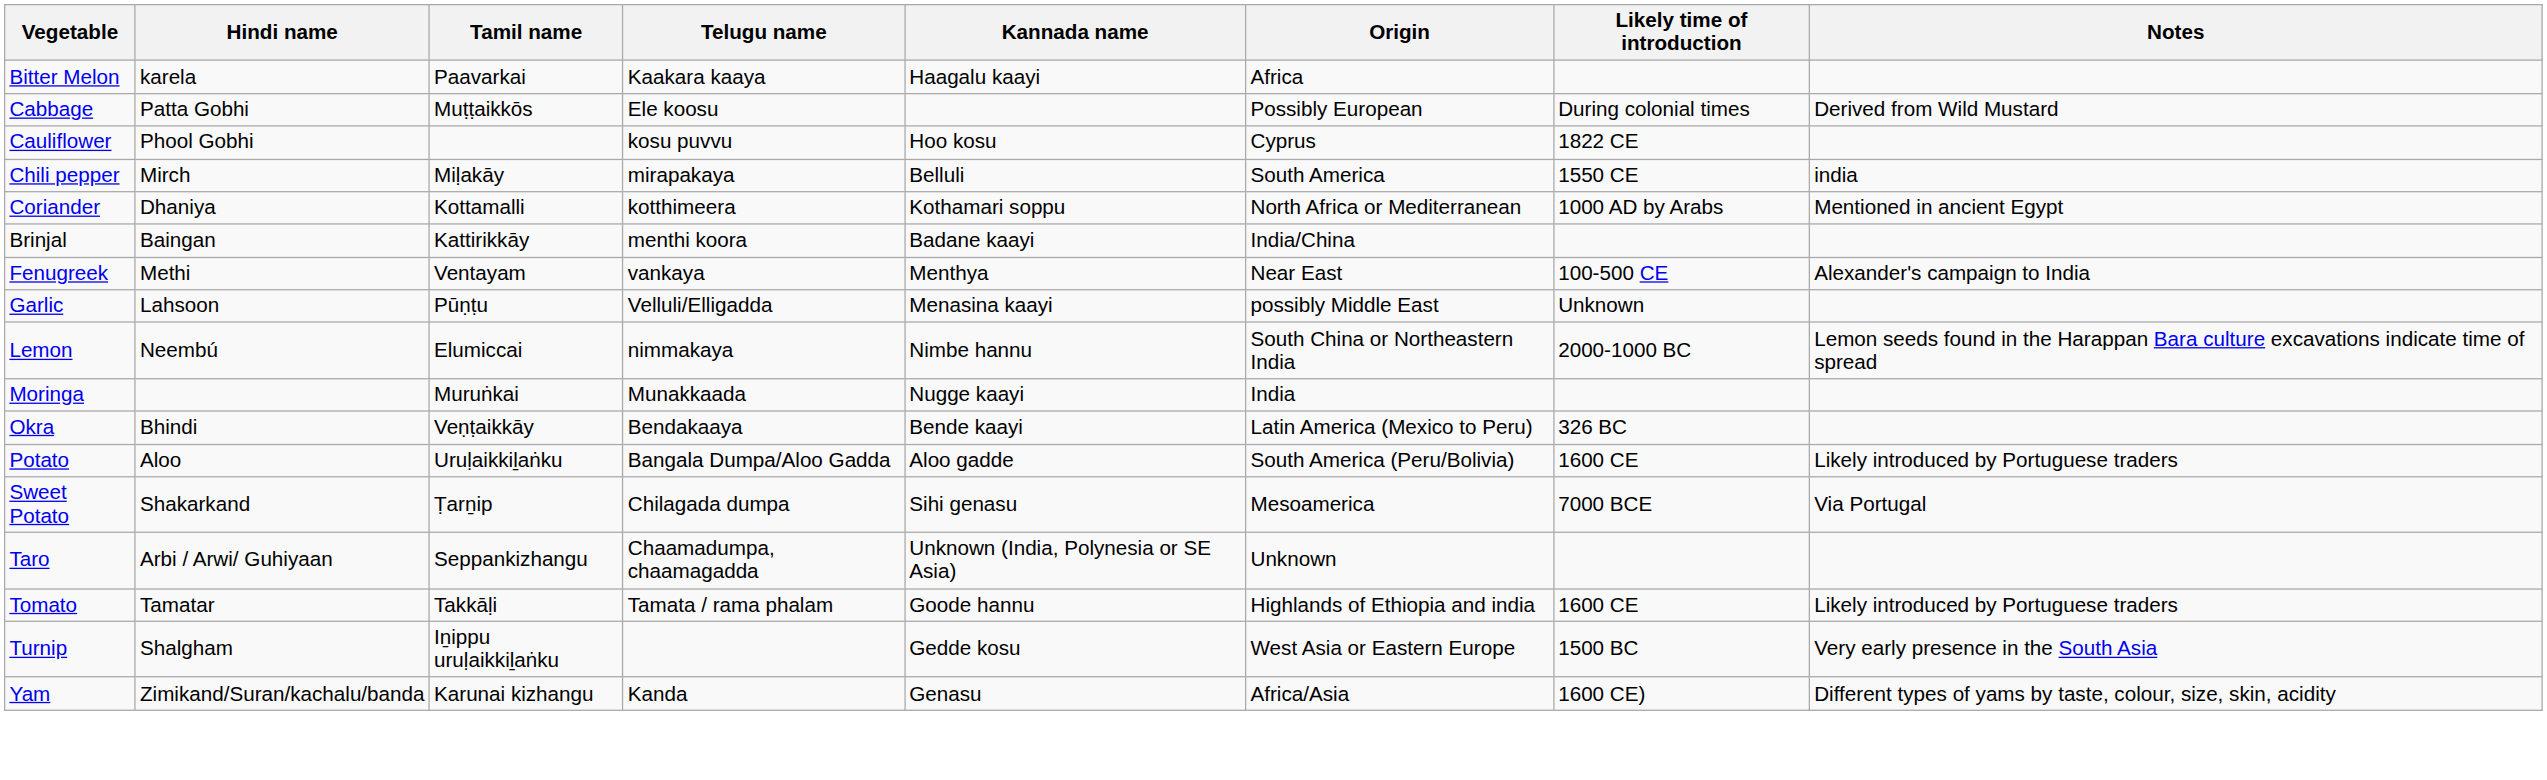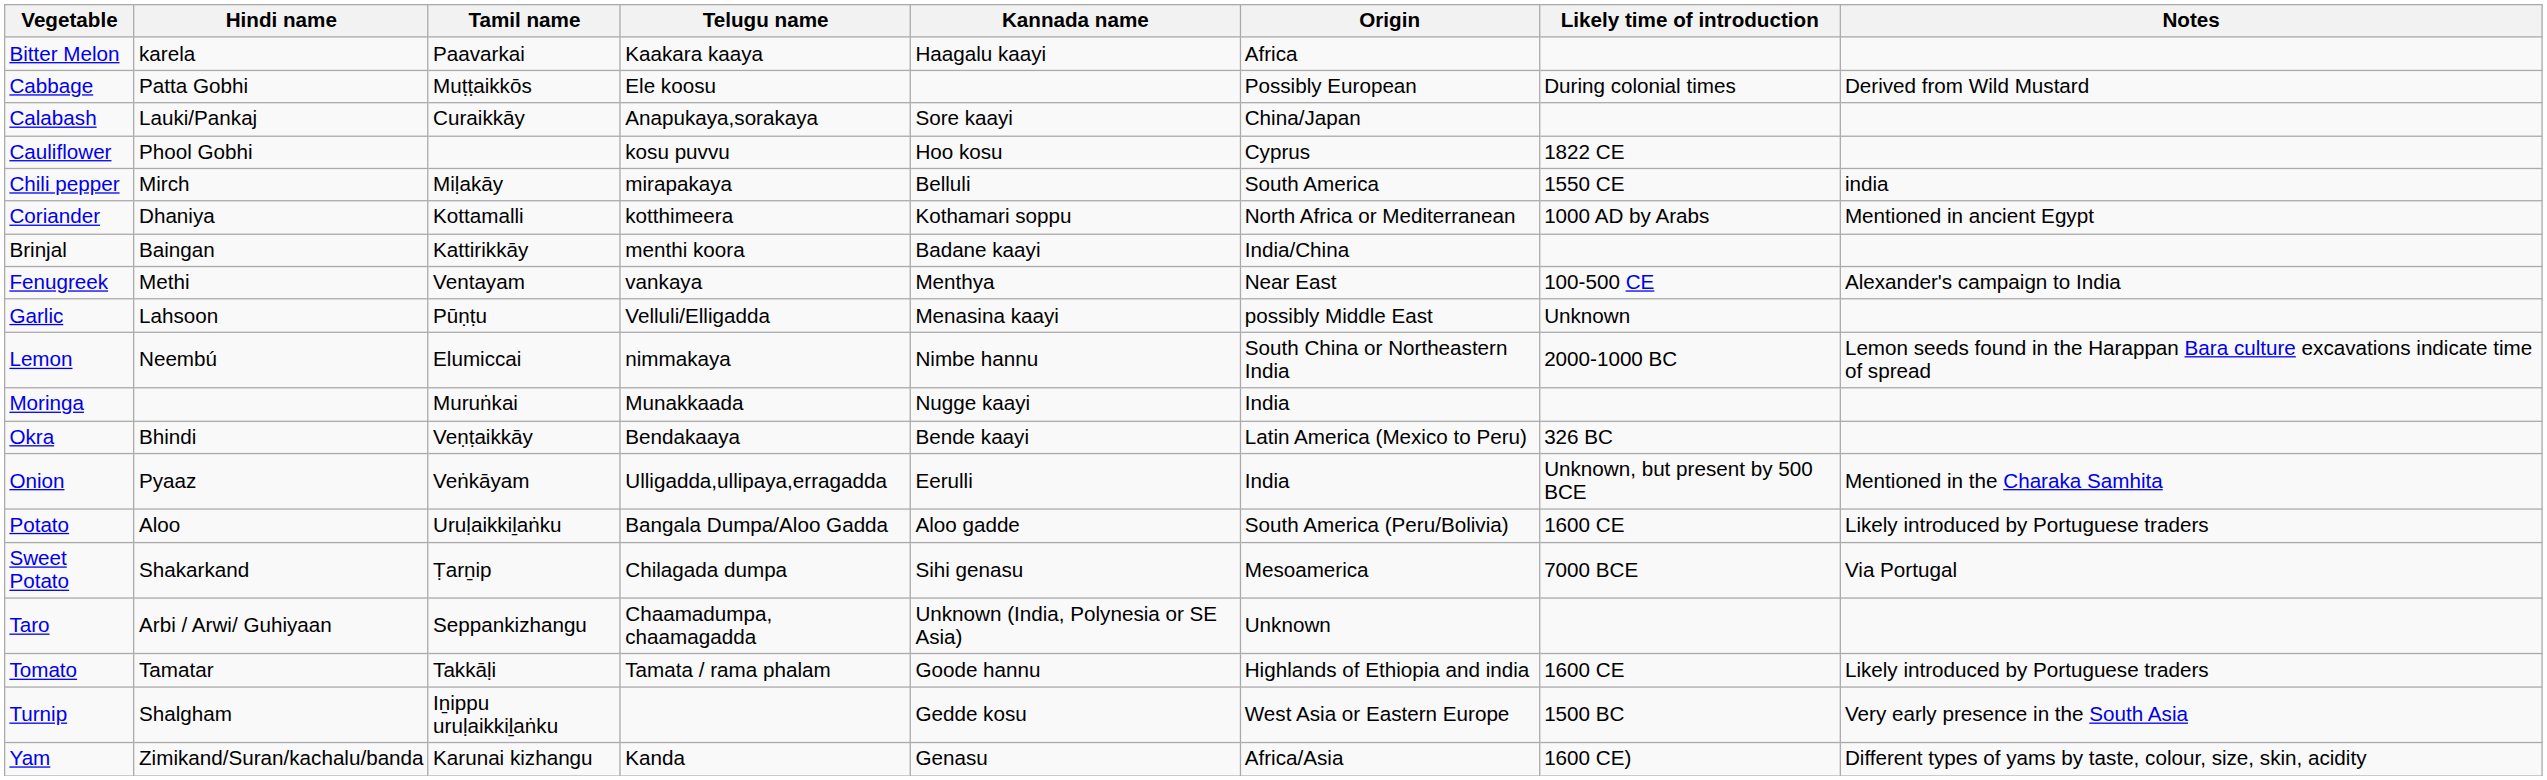 <table class="wikitable sortable">
 <tr>
 <th>Vegetable</th>
 <th>Hindi name</th>
 <th>Tamil name</th>
 <th>Telugu name</th>
 <th>Kannada name</th>
 <th>Origin</th>
 <th>Likely time of introduction</th>
 <th>Notes</th>
 </tr>
 <tr>
 <td><a href='#'>Bitter Melon</a></td>
 <td>karela</td>
 <td>Paavarkai</td>
 <td>Kaakara kaaya</td>
 <td>Haagalu kaayi</td>
 <td>Africa</td>
 <td></td>
 <td></td>
 </tr>
 <tr>
 <td><a href='#'>Cabbage</a></td>
 <td>Patta Gobhi</td>
 <td>Muṭṭaikkōs</td>
 <td>Ele koosu</td>
 <td></td>
 <td>Possibly European</td>
 <td>During colonial times</td>
 <td>Derived from Wild Mustard</td>
+</tr>
+<tr>
+<td><a href='#'>Calabash</a></td>
+<td>Lauki/Pankaj</td>
+<td>Curaikkāy</td>
+<td>Anapukaya,sorakaya</td>
+<td>Sore kaayi</td>
+<td>China/Japan</td>
+<td></td>
+<td></td>
 </tr>
 <tr>
 <td><a href='#'>Cauliflower</a></td>
 <td>Phool Gobhi</td>
 <td></td>
 <td>kosu puvvu</td>
 <td>Hoo kosu</td>
 <td>Cyprus</td>
 <td>1822 CE</td>
 <td></td>
 </tr>
 <tr>
 <td><a href='#'>Chili pepper</a></td>
 <td>Mirch</td>
 <td>Miḷakāy</td>
 <td>mirapakaya</td>
 <td>Belluli</td>
 <td>South America </td>
 <td>1550 CE</td>
 <td>india</td>
 </tr>
 <tr>
 <td><a href='#'>Coriander</a></td>
 <td>Dhaniya</td>
 <td>Kottamalli</td>
 <td>kotthimeera</td>
 <td>Kothamari soppu</td>
 <td>North Africa or Mediterranean</td>
 <td>1000 AD  by Arabs</td>
 <td>Mentioned in ancient Egypt</td>
 </tr>
 <tr>
 <td>Brinjal</td>
 <td>Baingan</td>
 <td>Kattirikkāy</td>
 <td>menthi koora</td>
 <td>Badane kaayi</td>
 <td>India/China</td>
 <td></td>
 <td></td>
 </tr>
 <tr>
 <td><a href='#'>Fenugreek</a></td>
 <td>Methi</td>
 <td>Ventayam</td>
 <td>vankaya</td>
 <td>Menthya</td>
 <td>Near East </td>
 <td>100-500 <a href='#'>CE</a></td>
 <td>Alexander's campaign to India</td>
 </tr>
 <tr>
 <td><a href='#'>Garlic</a></td>
 <td>Lahsoon</td>
 <td>Pūṇṭu</td>
 <td>Velluli/Elligadda</td>
 <td>Menasina kaayi</td>
 <td>possibly Middle East </td>
 <td>Unknown</td>
 <td></td>
 </tr>
 <tr>
 <td><a href='#'>Lemon</a></td>
 <td>Neembú</td>
 <td>Elumiccai</td>
 <td>nimmakaya</td>
 <td>Nimbe hannu</td>
 <td>South China or Northeastern India</td>
 <td>2000-1000 BC</td>
 <td>Lemon seeds found in the Harappan <a href='#'>Bara culture</a> excavations indicate time of spread</td>
 </tr>
 <tr>
 <td><a href='#'>Moringa</a></td>
 <td></td>
 <td>Muruṅkai</td>
 <td>Munakkaada</td>
 <td>Nugge kaayi</td>
 <td>India</td>
 <td></td>
 <td></td>
 </tr>
 <tr>
 <td><a href='#'>Okra</a></td>
 <td>Bhindi</td>
 <td>Veṇṭaikkāy</td>
 <td>Bendakaaya</td>
 <td>Bende kaayi</td>
 <td>Latin America (Mexico to Peru) </td>
 <td>326 BC </td>
 <td></td>
 </tr>
 <tr>
+<td><a href='#'>Onion</a></td>
+<td>Pyaaz</td>
+<td>Veṅkāyam</td>
+<td>Ulligadda,ullipaya,erragadda</td>
+<td>Eerulli</td>
+<td>India </td>
+<td>Unknown, but present by 500 BCE</td>
+<td>Mentioned in the <a href='#'>Charaka Samhita</a></td>
+</tr>
+<tr>
 <td><a href='#'>Potato</a></td>
 <td>Aloo</td>
 <td>Uruḷaikkiḻaṅku</td>
 <td>Bangala Dumpa/Aloo Gadda</td>
 <td>Aloo gadde</td>
 <td>South America (Peru/Bolivia) </td>
 <td>1600 CE</td>
 <td>Likely introduced by Portuguese traders</td>
 </tr>
 <tr>
 <td><a href='#'>Sweet Potato</a></td>
 <td>Shakarkand</td>
 <td>Ṭarṉip</td>
 <td>Chilagada dumpa</td>
 <td>Sihi genasu</td>
 <td>Mesoamerica </td>
 <td>7000 BCE</td>
 <td>Via Portugal</td>
 </tr>
 <tr>
 <td><a href='#'>Taro</a></td>
 <td>Arbi / Arwi/ Guhiyaan</td>
 <td>Seppankizhangu</td>
 <td>Chaamadumpa, chaamagadda</td>
 <td>Unknown (India, Polynesia or SE Asia)</td>
 <td>Unknown</td>
 <td></td>
 </tr>
 <tr>
 <td><a href='#'>Tomato</a></td>
 <td>Tamatar</td>
 <td>Takkāḷi</td>
 <td>Tamata / rama phalam</td>
 <td>Goode hannu</td>
 <td>Highlands of Ethiopia and india</td>
 <td>1600 CE</td>
 <td>Likely introduced by Portuguese traders</td>
 </tr>
 <tr>
 <td><a href='#'>Turnip</a></td>
 <td>Shalgham</td>
 <td>Iṉippu uruḷaikkiḻaṅku</td>
 <td></td>
 <td>Gedde kosu</td>
 <td>West Asia or Eastern Europe </td>
 <td>1500 BC</td>
 <td>Very early presence in the <a href='#'>South Asia</a></td>
 </tr>
 <tr>
 <td><a href='#'>Yam</a></td>
 <td>Zimikand/Suran/kachalu/banda</td>
 <td>Karunai kizhangu</td>
 <td>Kanda</td>
 <td>Genasu</td>
 <td>Africa/Asia </td>
 <td>1600 CE)</td>
 <td>Different types of yams by taste, colour, size, skin, acidity</td>
 </tr>
 </table>
